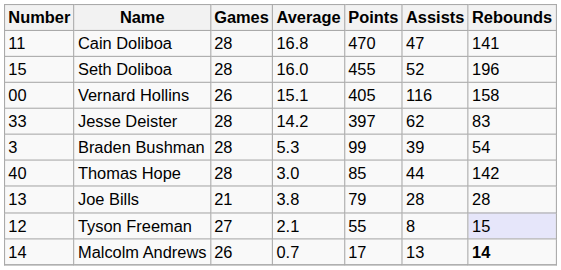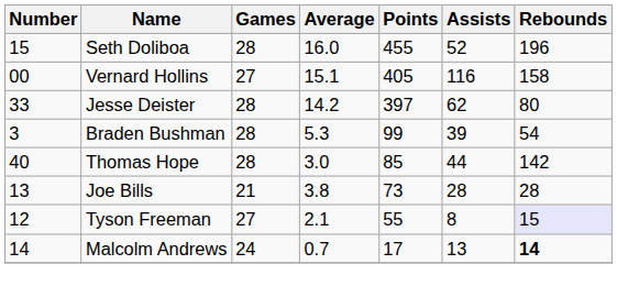 <table class="wikitable" style="font-size: 95%;">
 <tr>
 <th>Number</th>
 <th>Name</th>
 <th>Games</th>
 <th>Average</th>
 <th>Points</th>
 <th>Assists</th>
 <th>Rebounds</th>
-</tr>
-<tr>
-<td>11</td>
-<td>Cain Doliboa</td>
-<td>28</td>
-<td>16.8</td>
-<td>470</td>
-<td>47</td>
-<td>141</td>
 </tr>
 <tr>
 <td>15</td>
 <td>Seth Doliboa</td>
 <td>28</td>
 <td>16.0</td>
 <td>455</td>
 <td>52</td>
 <td>196</td>
 </tr>
 <tr>
 <td>00</td>
 <td>Vernard Hollins</td>
-<td>26</td>
+<td>27</td>
 <td>15.1</td>
 <td>405</td>
 <td>116</td>
 <td>158</td>
 </tr>
 <tr>
 <td>33</td>
 <td>Jesse Deister</td>
 <td>28</td>
 <td>14.2</td>
 <td>397</td>
 <td>62</td>
-<td>83</td>
+<td>80</td>
 </tr>
 <tr>
 <td>3</td>
 <td>Braden Bushman</td>
 <td>28</td>
 <td>5.3</td>
 <td>99</td>
 <td>39</td>
 <td>54</td>
 </tr>
 <tr>
 <td>40</td>
 <td>Thomas Hope</td>
 <td>28</td>
 <td>3.0</td>
 <td>85</td>
 <td>44</td>
 <td>142</td>
 </tr>
 <tr>
 <td>13</td>
 <td>Joe Bills</td>
 <td>21</td>
 <td>3.8</td>
-<td>79</td>
+<td>73</td>
 <td>28</td>
 <td>28</td>
 </tr>
 <tr>
 <td>12</td>
 <td>Tyson Freeman</td>
 <td>27</td>
 <td>2.1</td>
 <td>55</td>
 <td>8</td>
 <td style="background: lavender;">15</td>
 </tr>
 <tr>
 <td>14</td>
 <td>Malcolm Andrews</td>
-<td>26</td>
+<td>24</td>
 <td>0.7</td>
 <td>17</td>
 <td>13</td>
 <td><strong>14</strong></td>
 </tr>
 <tr>
 </tr>
 </table>
